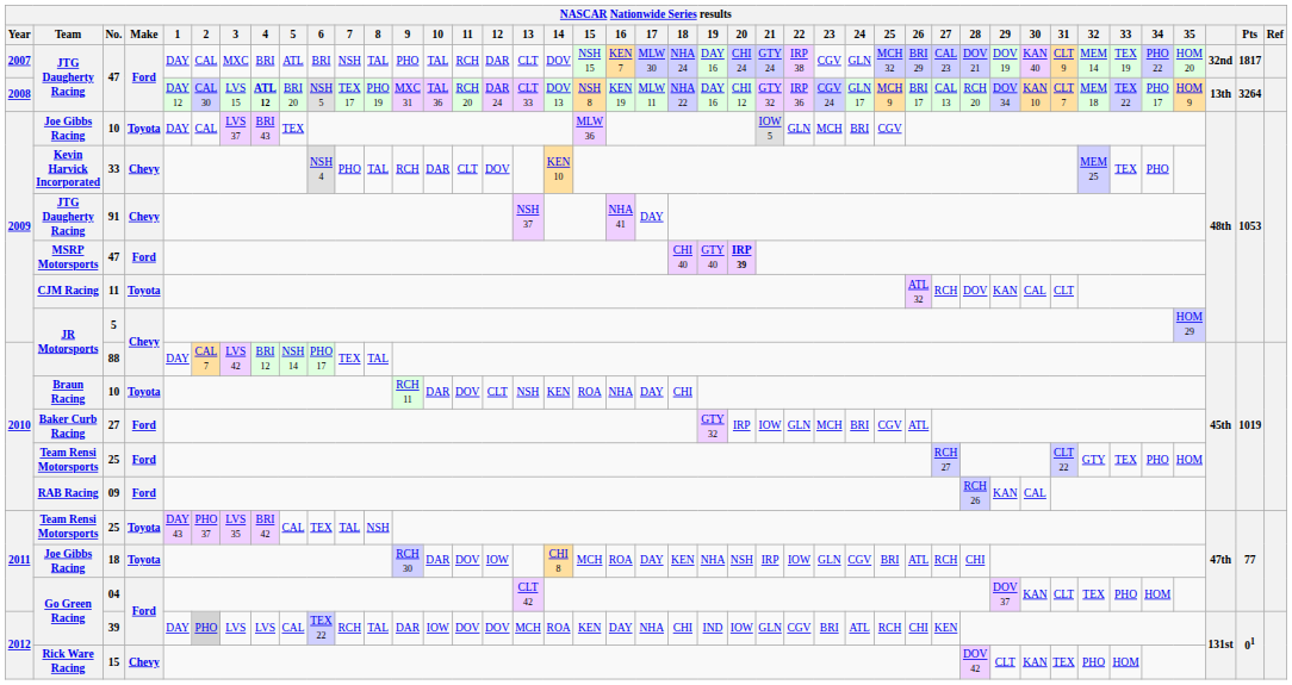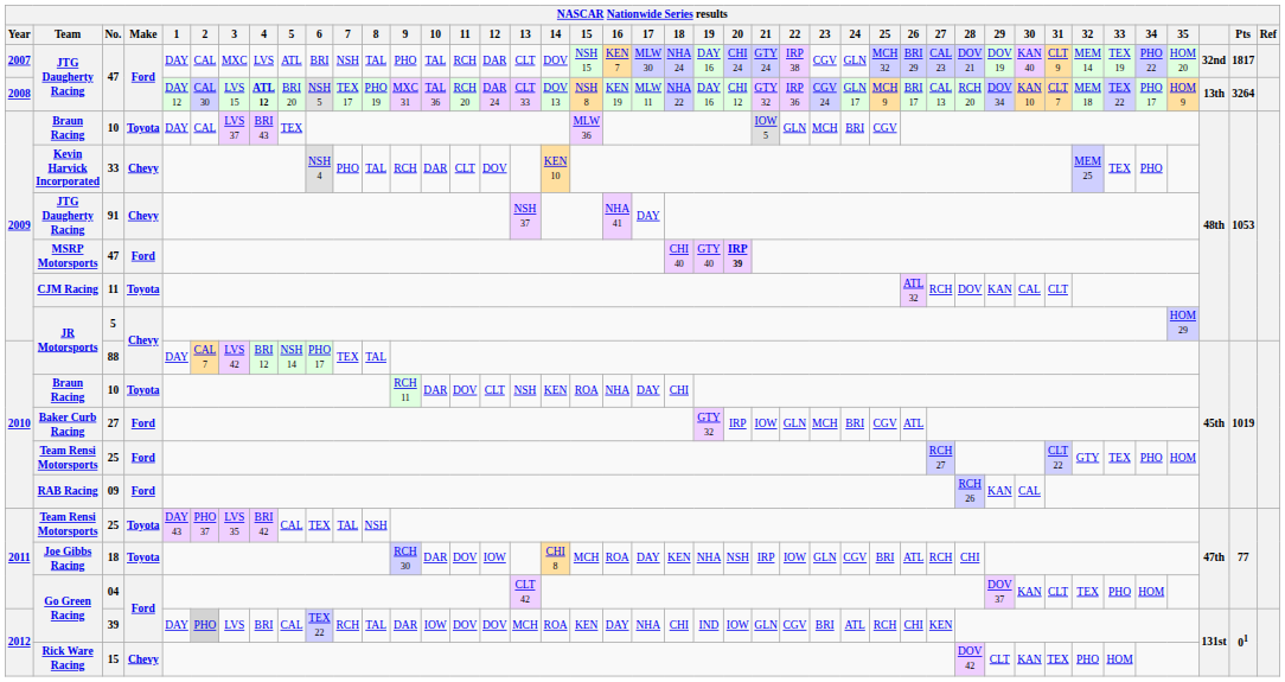 <table class="wikitable" style="text-align:center; font-size:75%">
 <tr>
 <th colspan=45><a href='#'>NASCAR</a> <a href='#'>Nationwide Series</a> results</th>
 </tr>
 <tr>
 <th>Year</th>
 <th>Team</th>
 <th>No.</th>
 <th>Make</th>
 <th>1</th>
 <th>2</th>
 <th>3</th>
 <th>4</th>
 <th>5</th>
 <th>6</th>
 <th>7</th>
 <th>8</th>
 <th>9</th>
 <th>10</th>
 <th>11</th>
 <th>12</th>
 <th>13</th>
 <th>14</th>
 <th>15</th>
 <th>16</th>
 <th>17</th>
 <th>18</th>
 <th>19</th>
 <th>20</th>
 <th>21</th>
 <th>22</th>
 <th>23</th>
 <th>24</th>
 <th>25</th>
 <th>26</th>
 <th>27</th>
 <th>28</th>
 <th>29</th>
 <th>30</th>
 <th>31</th>
 <th>32</th>
 <th>33</th>
 <th>34</th>
 <th>35</th>
 <th></th>
 <th>Pts</th>
 <th>Ref</th>
 </tr>
 <tr>
 <th><a href='#'>2007</a></th>
 <th rowspan=2><a href='#'>JTG Daugherty Racing</a></th>
 <th rowspan=2>47</th>
 <th rowspan=2><a href='#'>Ford</a></th>
 <td><a href='#'>DAY</a></td>
 <td><a href='#'>CAL</a></td>
 <td><a href='#'>MXC</a></td>
-<td><a href='#'>BRI</a></td>
+<td><a href='#'>LVS</a></td>
 <td><a href='#'>ATL</a></td>
 <td><a href='#'>BRI</a></td>
 <td><a href='#'>NSH</a></td>
 <td><a href='#'>TAL</a></td>
 <td><a href='#'>PHO</a></td>
 <td><a href='#'>TAL</a></td>
 <td><a href='#'>RCH</a></td>
 <td><a href='#'>DAR</a></td>
 <td><a href='#'>CLT</a></td>
 <td><a href='#'>DOV</a></td>
 <td style="background:#DFFFDF;"><a href='#'>NSH</a><br><small>15</small></td>
 <td style="background:#FFDF9F;"><a href='#'>KEN</a><br><small>7</small></td>
 <td style="background:#CFCFFF;"><a href='#'>MLW</a><br><small>30</small></td>
 <td style="background:#CFCFFF;"><a href='#'>NHA</a><br><small>24</small></td>
 <td style="background:#DFFFDF;"><a href='#'>DAY</a><br><small>16</small></td>
 <td style="background:#CFCFFF;"><a href='#'>CHI</a><br><small>24</small></td>
 <td style="background:#CFCFFF;"><a href='#'>GTY</a><br><small>24</small></td>
 <td style="background:#EFCFFF;"><a href='#'>IRP</a><br><small>38</small></td>
 <td><a href='#'>CGV</a></td>
 <td><a href='#'>GLN</a></td>
 <td style="background:#CFCFFF;"><a href='#'>MCH</a><br><small>32</small></td>
 <td style="background:#CFCFFF;"><a href='#'>BRI</a><br><small>29</small></td>
 <td style="background:#CFCFFF;"><a href='#'>CAL</a><br><small>23</small></td>
 <td style="background:#CFCFFF;"><a href='#'>DOV</a><br><small>21</small></td>
 <td style="background:#DFFFDF;"><a href='#'>DOV</a><br><small>19</small></td>
 <td style="background:#EFCFFF;"><a href='#'>KAN</a><br><small>40</small></td>
 <td style="background:#FFDF9F;"><a href='#'>CLT</a><br><small>9</small></td>
 <td style="background:#DFFFDF;"><a href='#'>MEM</a><br><small>14</small></td>
 <td style="background:#DFFFDF;"><a href='#'>TEX</a><br><small>19</small></td>
 <td style="background:#CFCFFF;"><a href='#'>PHO</a><br><small>22</small></td>
 <td style="background:#DFFFDF;"><a href='#'>HOM</a><br><small>20</small></td>
 <th>32nd</th>
 <th>1817</th>
 <th></th>
 </tr>
 <tr>
 <th><a href='#'>2008</a></th>
 <td style="background:#DFFFDF;"><a href='#'>DAY</a><br><small>12</small></td>
 <td style="background:#CFCFFF;"><a href='#'>CAL</a><br><small>30</small></td>
 <td style="background:#DFFFDF;"><a href='#'>LVS</a><br><small>15</small></td>
 <td style="background:#DFFFDF;"><strong><a href='#'>ATL</a><br><small>12</small></strong></td>
 <td style="background:#DFFFDF;"><a href='#'>BRI</a><br><small>20</small></td>
 <td style="background:#DFDFDF;"><a href='#'>NSH</a><br><small>5</small></td>
 <td style="background:#DFFFDF;"><a href='#'>TEX</a><br><small>17</small></td>
 <td style="background:#DFFFDF;"><a href='#'>PHO</a><br><small>19</small></td>
 <td style="background:#EFCFFF;"><a href='#'>MXC</a><br><small>31</small></td>
 <td style="background:#EFCFFF;"><a href='#'>TAL</a><br><small>36</small></td>
 <td style="background:#DFFFDF;"><a href='#'>RCH</a><br><small>20</small></td>
 <td style="background:#EFCFFF;"><a href='#'>DAR</a><br><small>24</small></td>
 <td style="background:#EFCFFF;"><a href='#'>CLT</a><br><small>33</small></td>
 <td style="background:#DFFFDF;"><a href='#'>DOV</a><br><small>13</small></td>
 <td style="background:#FFDF9F;"><a href='#'>NSH</a><br><small>8</small></td>
 <td style="background:#DFFFDF;"><a href='#'>KEN</a><br><small>19</small></td>
 <td style="background:#DFFFDF;"><a href='#'>MLW</a><br><small>11</small></td>
 <td style="background:#CFCFFF;"><a href='#'>NHA</a><br><small>22</small></td>
 <td style="background:#DFFFDF;"><a href='#'>DAY</a><br><small>16</small></td>
 <td style="background:#DFFFDF;"><a href='#'>CHI</a><br><small>12</small></td>
 <td style="background:#EFCFFF;"><a href='#'>GTY</a><br><small>32</small></td>
 <td style="background:#EFCFFF;"><a href='#'>IRP</a><br><small>36</small></td>
 <td style="background:#CFCFFF;"><a href='#'>CGV</a><br><small>24</small></td>
 <td style="background:#DFFFDF;"><a href='#'>GLN</a><br><small>17</small></td>
 <td style="background:#FFDF9F;"><a href='#'>MCH</a><br><small>9</small></td>
 <td style="background:#DFFFDF;"><a href='#'>BRI</a><br><small>17</small></td>
 <td style="background:#DFFFDF;"><a href='#'>CAL</a><br><small>13</small></td>
 <td style="background:#DFFFDF;"><a href='#'>RCH</a><br><small>20</small></td>
 <td style="background:#CFCFFF;"><a href='#'>DOV</a><br><small>34</small></td>
 <td style="background:#FFDF9F;"><a href='#'>KAN</a><br><small>10</small></td>
 <td style="background:#FFDF9F;"><a href='#'>CLT</a><br><small>7</small></td>
 <td style="background:#DFFFDF;"><a href='#'>MEM</a><br><small>18</small></td>
 <td style="background:#CFCFFF;"><a href='#'>TEX</a><br><small>22</small></td>
 <td style="background:#DFFFDF;"><a href='#'>PHO</a><br><small>17</small></td>
 <td style="background:#FFDF9F;"><a href='#'>HOM</a><br><small>9</small></td>
 <th>13th</th>
 <th>3264</th>
 <th></th>
 </tr>
 <tr>
 <th rowspan=6><a href='#'>2009</a></th>
-<th><a href='#'>Joe Gibbs Racing</a></th>
+<th><a href='#'>Braun Racing</a></th>
 <th>10</th>
 <th><a href='#'>Toyota</a></th>
 <td><a href='#'>DAY</a></td>
 <td><a href='#'>CAL</a></td>
 <td style="background:#EFCFFF;"><a href='#'>LVS</a><br><small>37</small></td>
 <td style="background:#EFCFFF;"><a href='#'>BRI</a><br><small>43</small></td>
 <td><a href='#'>TEX</a></td>
 <td colspan=9></td>
 <td style="background:#EFCFFF;"><a href='#'>MLW</a><br><small>36</small></td>
 <td colspan=5></td>
 <td style="background:#DFDFDF;"><a href='#'>IOW</a><br><small>5</small></td>
 <td><a href='#'>GLN</a></td>
 <td><a href='#'>MCH</a></td>
 <td><a href='#'>BRI</a></td>
 <td><a href='#'>CGV</a></td>
 <td colspan=10></td>
 <th rowspan=6>48th</th>
 <th rowspan=6>1053</th>
 <th rowspan=6></th>
 </tr>
 <tr>
 <th><a href='#'>Kevin Harvick Incorporated</a></th>
 <th>33</th>
 <th><a href='#'>Chevy</a></th>
 <td colspan=5></td>
 <td style="background:#DFDFDF;"><a href='#'>NSH</a><br><small>4</small></td>
 <td><a href='#'>PHO</a></td>
 <td><a href='#'>TAL</a></td>
 <td><a href='#'>RCH</a></td>
 <td><a href='#'>DAR</a></td>
 <td><a href='#'>CLT</a></td>
 <td><a href='#'>DOV</a></td>
 <td></td>
 <td style="background:#FFDF9F;"><a href='#'>KEN</a><br><small>10</small></td>
 <td colspan=17></td>
 <td style="background:#CFCFFF;"><a href='#'>MEM</a><br><small>25</small></td>
 <td><a href='#'>TEX</a></td>
 <td><a href='#'>PHO</a></td>
 <td></td>
 </tr>
 <tr>
 <th><a href='#'>JTG Daugherty Racing</a></th>
 <th>91</th>
 <th><a href='#'>Chevy</a></th>
 <td colspan=12></td>
 <td style="background:#EFCFFF;"><a href='#'>NSH</a><br><small>37</small></td>
 <td colspan=2></td>
 <td style="background:#EFCFFF;"><a href='#'>NHA</a><br><small>41</small></td>
 <td><a href='#'>DAY</a></td>
 <td colspan=18></td>
 </tr>
 <tr>
 <th><a href='#'>MSRP Motorsports</a></th>
 <th>47</th>
 <th><a href='#'>Ford</a></th>
 <td colspan=17></td>
 <td style="background:#EFCFFF;"><a href='#'>CHI</a><br><small>40</small></td>
 <td style="background:#EFCFFF;"><a href='#'>GTY</a><br><small>40</small></td>
 <td style="background:#EFCFFF;"><strong><a href='#'>IRP</a><br><small>39</small></strong></td>
 <td colspan=15></td>
 </tr>
 <tr>
 <th><a href='#'>CJM Racing</a></th>
 <th>11</th>
 <th><a href='#'>Toyota</a></th>
 <td colspan=25></td>
 <td style="background:#EFCFFF;"><a href='#'>ATL</a><br><small>32</small></td>
 <td><a href='#'>RCH</a></td>
 <td><a href='#'>DOV</a></td>
 <td><a href='#'>KAN</a></td>
 <td><a href='#'>CAL</a></td>
 <td><a href='#'>CLT</a></td>
 <td colspan=4></td>
 </tr>
 <tr>
 <th rowspan=2><a href='#'>JR Motorsports</a></th>
 <th>5</th>
 <th rowspan=2><a href='#'>Chevy</a></th>
 <td colspan=34></td>
 <td style="background:#CFCFFF;"><a href='#'>HOM</a><br><small>29</small></td>
 </tr>
 <tr>
 <th rowspan=5><a href='#'>2010</a></th>
 <th>88</th>
 <td><a href='#'>DAY</a></td>
 <td style="background:#FFDF9F;"><a href='#'>CAL</a><br><small>7</small></td>
 <td style="background:#EFCFFF;"><a href='#'>LVS</a><br><small>42</small></td>
 <td style="background:#DFFFDF;"><a href='#'>BRI</a><br><small>12</small></td>
 <td style="background:#DFFFDF;"><a href='#'>NSH</a><br><small>14</small></td>
 <td style="background:#DFFFDF;"><a href='#'>PHO</a><br><small>17</small></td>
 <td><a href='#'>TEX</a></td>
 <td><a href='#'>TAL</a></td>
 <td colspan=27></td>
 <th rowspan=5>45th</th>
 <th rowspan=5>1019</th>
 <th rowspan=5></th>
 </tr>
 <tr>
 <th><a href='#'>Braun Racing</a></th>
 <th>10</th>
 <th><a href='#'>Toyota</a></th>
 <td colspan=8></td>
 <td style="background:#DFFFDF;"><a href='#'>RCH</a><br><small>11</small></td>
 <td><a href='#'>DAR</a></td>
 <td><a href='#'>DOV</a></td>
 <td><a href='#'>CLT</a></td>
 <td><a href='#'>NSH</a></td>
 <td><a href='#'>KEN</a></td>
 <td><a href='#'>ROA</a></td>
 <td><a href='#'>NHA</a></td>
 <td><a href='#'>DAY</a></td>
 <td><a href='#'>CHI</a></td>
 <td colspan=17></td>
 </tr>
 <tr>
 <th><a href='#'>Baker Curb Racing</a></th>
 <th>27</th>
 <th><a href='#'>Ford</a></th>
 <td colspan=18></td>
 <td style="background:#EFCFFF;"><a href='#'>GTY</a><br><small>32</small></td>
 <td><a href='#'>IRP</a></td>
 <td><a href='#'>IOW</a></td>
 <td><a href='#'>GLN</a></td>
 <td><a href='#'>MCH</a></td>
 <td><a href='#'>BRI</a></td>
 <td><a href='#'>CGV</a></td>
 <td><a href='#'>ATL</a></td>
 <td colspan=9></td>
 </tr>
 <tr>
 <th><a href='#'>Team Rensi Motorsports</a></th>
 <th>25</th>
 <th><a href='#'>Ford</a></th>
 <td colspan=26></td>
 <td style="background:#CFCFFF;"><a href='#'>RCH</a><br><small>27</small></td>
 <td colspan=3></td>
 <td style="background:#CFCFFF;"><a href='#'>CLT</a><br><small>22</small></td>
 <td><a href='#'>GTY</a></td>
 <td><a href='#'>TEX</a></td>
 <td><a href='#'>PHO</a></td>
 <td><a href='#'>HOM</a></td>
 </tr>
 <tr>
 <th><a href='#'>RAB Racing</a></th>
 <th>09</th>
 <th><a href='#'>Ford</a></th>
 <td colspan=27></td>
 <td style="background:#CFCFFF;"><a href='#'>RCH</a><br><small>26</small></td>
 <td><a href='#'>KAN</a></td>
 <td><a href='#'>CAL</a></td>
 <td colspan=5></td>
 </tr>
 <tr>
 <th rowspan=3><a href='#'>2011</a></th>
 <th><a href='#'>Team Rensi Motorsports</a></th>
 <th>25</th>
 <th><a href='#'>Toyota</a></th>
 <td style="background:#EFCFFF;"><a href='#'>DAY</a><br><small>43</small></td>
 <td style="background:#EFCFFF;"><a href='#'>PHO</a><br><small>37</small></td>
 <td style="background:#EFCFFF;"><a href='#'>LVS</a><br><small>35</small></td>
 <td style="background:#EFCFFF;"><a href='#'>BRI</a><br><small>42</small></td>
 <td><a href='#'>CAL</a></td>
 <td><a href='#'>TEX</a></td>
 <td><a href='#'>TAL</a></td>
 <td><a href='#'>NSH</a></td>
 <td colspan=27></td>
 <th rowspan=3>47th</th>
 <th rowspan=3>77</th>
 <th rowspan=3></th>
 </tr>
 <tr>
 <th><a href='#'>Joe Gibbs Racing</a></th>
 <th>18</th>
 <th><a href='#'>Toyota</a></th>
 <td colspan=8></td>
 <td style="background:#CFCFFF;"><a href='#'>RCH</a><br><small>30</small></td>
 <td><a href='#'>DAR</a></td>
 <td><a href='#'>DOV</a></td>
 <td><a href='#'>IOW</a></td>
 <td></td>
 <td style="background:#FFDF9F;"><a href='#'>CHI</a><br><small>8</small></td>
 <td><a href='#'>MCH</a></td>
 <td><a href='#'>ROA</a></td>
 <td><a href='#'>DAY</a></td>
 <td><a href='#'>KEN</a></td>
 <td><a href='#'>NHA</a></td>
 <td><a href='#'>NSH</a></td>
 <td><a href='#'>IRP</a></td>
 <td><a href='#'>IOW</a></td>
 <td><a href='#'>GLN</a></td>
 <td><a href='#'>CGV</a></td>
 <td><a href='#'>BRI</a></td>
 <td><a href='#'>ATL</a></td>
 <td><a href='#'>RCH</a></td>
 <td><a href='#'>CHI</a></td>
 <td colspan=7></td>
 </tr>
 <tr>
 <th rowspan=2><a href='#'>Go Green Racing</a></th>
 <th>04</th>
 <th rowspan=2><a href='#'>Ford</a></th>
 <td colspan=12></td>
 <td style="background:#EFCFFF;"><a href='#'>CLT</a><br><small>42</small></td>
 <td colspan=15></td>
 <td style="background:#EFCFFF;"><a href='#'>DOV</a><br><small>37</small></td>
 <td><a href='#'>KAN</a></td>
 <td><a href='#'>CLT</a></td>
 <td><a href='#'>TEX</a></td>
 <td><a href='#'>PHO</a></td>
 <td><a href='#'>HOM</a></td>
 <td></td>
 </tr>
 <tr>
 <th rowspan=2><a href='#'>2012</a></th>
 <th>39</th>
 <td><a href='#'>DAY</a></td>
 <td style="background: lightgrey;"><a href='#'>PHO</a></td>
 <td><a href='#'>LVS</a></td>
-<td><a href='#'>LVS</a></td>
+<td><a href='#'>BRI</a></td>
 <td><a href='#'>CAL</a></td>
 <td style="background:#CFCFFF;"><a href='#'>TEX</a><br><small>22</small></td>
 <td><a href='#'>RCH</a></td>
 <td><a href='#'>TAL</a></td>
 <td><a href='#'>DAR</a></td>
 <td><a href='#'>IOW</a></td>
 <td><a href='#'>DOV</a></td>
 <td><a href='#'>DOV</a></td>
 <td><a href='#'>MCH</a></td>
 <td><a href='#'>ROA</a></td>
 <td><a href='#'>KEN</a></td>
 <td><a href='#'>DAY</a></td>
 <td><a href='#'>NHA</a></td>
 <td><a href='#'>CHI</a></td>
 <td><a href='#'>IND</a></td>
 <td><a href='#'>IOW</a></td>
 <td><a href='#'>GLN</a></td>
 <td><a href='#'>CGV</a></td>
 <td><a href='#'>BRI</a></td>
 <td><a href='#'>ATL</a></td>
 <td><a href='#'>RCH</a></td>
 <td><a href='#'>CHI</a></td>
 <td><a href='#'>KEN</a></td>
 <td colspan=8></td>
 <th rowspan=2>131st</th>
 <th rowspan=2>0<sup>1</sup></th>
 <th rowspan=2></th>
 </tr>
 <tr>
 <th><a href='#'>Rick Ware Racing</a></th>
 <th>15</th>
 <th><a href='#'>Chevy</a></th>
 <td colspan=27></td>
 <td style="background:#EFCFFF;"><a href='#'>DOV</a><br><small>42</small></td>
 <td><a href='#'>CLT</a></td>
 <td><a href='#'>KAN</a></td>
 <td><a href='#'>TEX</a></td>
 <td><a href='#'>PHO</a></td>
 <td><a href='#'>HOM</a></td>
 <td colspan=2></td>
 </tr>
 </table>
